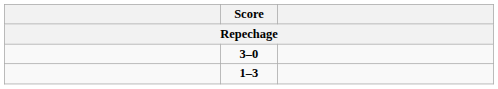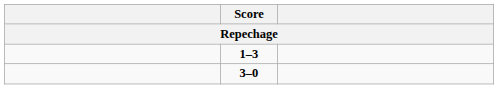 <table class="wikitable" style="text-align: left;">
 <tr>
 <th align="right" width="270"></th>
 <th width="65">Score</th>
 <th align="left" width="270"></th>
 </tr>
 <tr>
 <th colspan="3">Repechage</th>
 </tr>
 <tr>
+<td></td>
+<td align=center><strong>1–3</strong></td>
+<td><strong></strong></td>
+</tr>
+<tr>
 <td><strong></strong></td>
 <td align=center><strong>3–0</strong></td>
 <td></td>
 </tr>
-<tr>
-<td></td>
-<td align=center><strong>1–3</strong></td>
-<td><strong></strong></td>
-</tr>
 </table>
